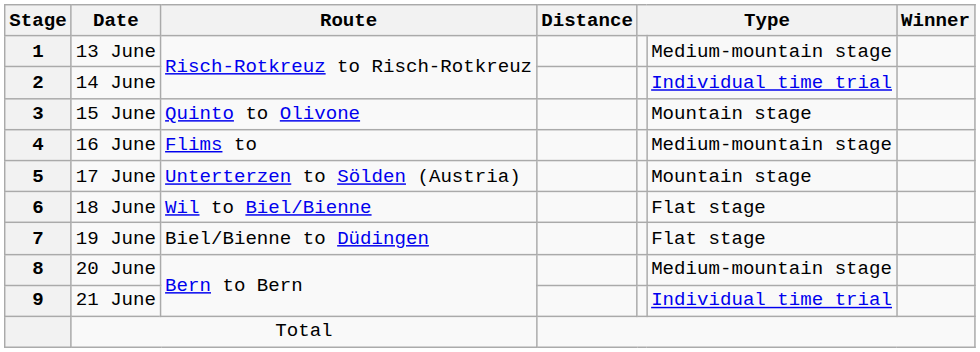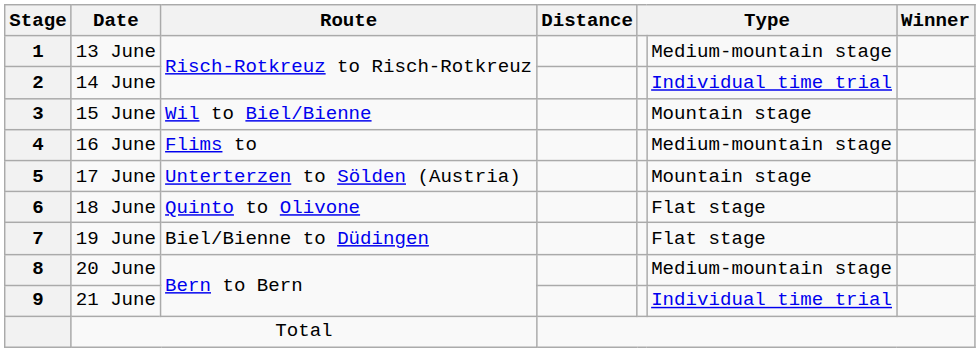 <table class="wikitable">
 <tr>
 <th scope="col">Stage</th>
 <th scope="col">Date</th>
 <th scope="col">Route</th>
 <th scope="col">Distance</th>
 <th scope="col" colspan="2">Type</th>
 <th scope="col">Winner</th>
 </tr>
 <tr>
 <th scope="col">1</th>
 <td style="text-align:right;">13 June</td>
 <td rowspan=2><a href='#'>Risch-Rotkreuz</a> to Risch-Rotkreuz</td>
 <td></td>
 <td></td>
 <td>Medium-mountain stage</td>
 <td></td>
 </tr>
 <tr>
 <th scope="col">2</th>
 <td style="text-align:right;">14 June</td>
 <td></td>
 <td></td>
 <td><a href='#'>Individual time trial</a></td>
 <td></td>
 </tr>
 <tr>
 <th scope="col">3</th>
 <td style="text-align:right;">15 June</td>
-<td><a href='#'>Quinto</a> to <a href='#'>Olivone</a></td>
+<td><a href='#'>Wil</a> to <a href='#'>Biel/Bienne</a></td>
 <td></td>
 <td></td>
 <td>Mountain stage</td>
 <td></td>
 </tr>
 <tr>
 <th scope="col">4</th>
 <td style="text-align:right;">16 June</td>
 <td><a href='#'>Flims</a> to </td>
 <td></td>
 <td></td>
 <td>Medium-mountain stage</td>
 <td></td>
 </tr>
 <tr>
 <th scope="col">5</th>
 <td style="text-align:right;">17 June</td>
 <td><a href='#'>Unterterzen</a> to <a href='#'>Sölden</a> (Austria)</td>
 <td></td>
 <td></td>
 <td>Mountain stage</td>
 <td></td>
 </tr>
 <tr>
 <th scope="col">6</th>
 <td style="text-align:right;">18 June</td>
-<td><a href='#'>Wil</a> to <a href='#'>Biel/Bienne</a></td>
+<td><a href='#'>Quinto</a> to <a href='#'>Olivone</a></td>
 <td></td>
 <td></td>
 <td>Flat stage</td>
 <td></td>
 </tr>
 <tr>
 <th scope="col">7</th>
 <td style="text-align:right;">19 June</td>
 <td>Biel/Bienne to <a href='#'>Düdingen</a></td>
 <td></td>
 <td></td>
 <td>Flat stage</td>
 <td></td>
 </tr>
 <tr>
 <th scope="col">8</th>
 <td style="text-align:right;">20 June</td>
 <td rowspan=2><a href='#'>Bern</a> to Bern</td>
 <td></td>
 <td></td>
 <td>Medium-mountain stage</td>
 <td></td>
 </tr>
 <tr>
 <th scope="col">9</th>
 <td style="text-align:right;">21 June</td>
 <td></td>
 <td></td>
 <td><a href='#'>Individual time trial</a></td>
 <td></td>
 </tr>
 <tr>
 <th></th>
 <td colspan="2" style="text-align:center;">Total</td>
 <td colspan="5" style="text-align:center;"></td>
 </tr>
 </table>
